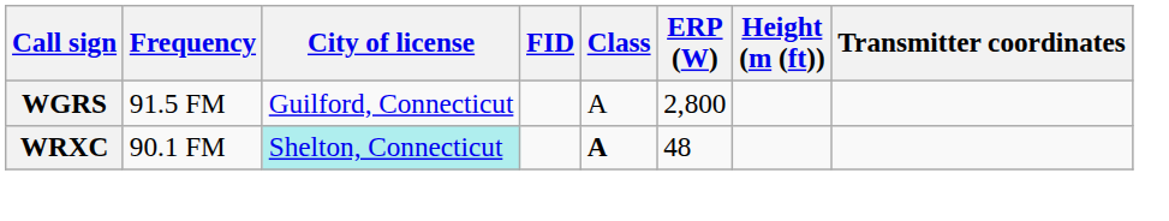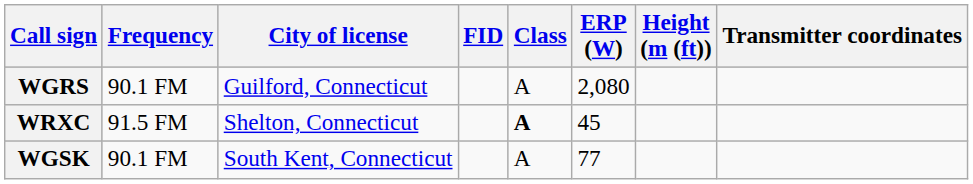 <table class="wikitable sortable">
 <tr>
 <th scope="col"><a href='#'>Call sign</a></th>
 <th scope="col" data-sort-type="number"><a href='#'>Frequency</a></th>
 <th scope="col"><a href='#'>City of license</a></th>
 <th scope="col" data-sort-type="number"><a href='#'>FID</a></th>
 <th scope="col"><a href='#'>Class</a></th>
 <th scope="col" data-sort-type="number"><a href='#'>ERP</a><br>(<a href='#'>W</a>)</th>
 <th scope="col" data-sort-type="number"><a href='#'>Height</a><br>(<a href='#'>m</a> (<a href='#'>ft</a>))</th>
 <th scope="col" class="unsortable">Transmitter coordinates</th>
 </tr>
 <tr>
 <th scope class="row">WGRS</th>
-<td>91.5 FM</td>
+<td>90.1 FM</td>
 <td><a href='#'>Guilford, Connecticut</a></td>
 <td></td>
 <td>A</td>
-<td>2,800</td>
+<td>2,080</td>
 <td></td>
 <td></td>
 </tr>
 <tr>
 <th scope class="row">WRXC</th>
-<td>90.1 FM</td>
-<td style="background: paleturquoise;"><a href='#'>Shelton, Connecticut</a></td>
+<td>91.5 FM</td>
+<td><a href='#'>Shelton, Connecticut</a></td>
 <td></td>
 <td><strong>A</strong></td>
-<td>48</td>
+<td>45</td>
+<td></td>
+<td></td>
+</tr>
+<tr>
+<th scope class="row">WGSK</th>
+<td>90.1 FM</td>
+<td><a href='#'>South Kent, Connecticut</a></td>
+<td></td>
+<td>A</td>
+<td>77</td>
 <td></td>
 <td></td>
 </tr>
 </table>
